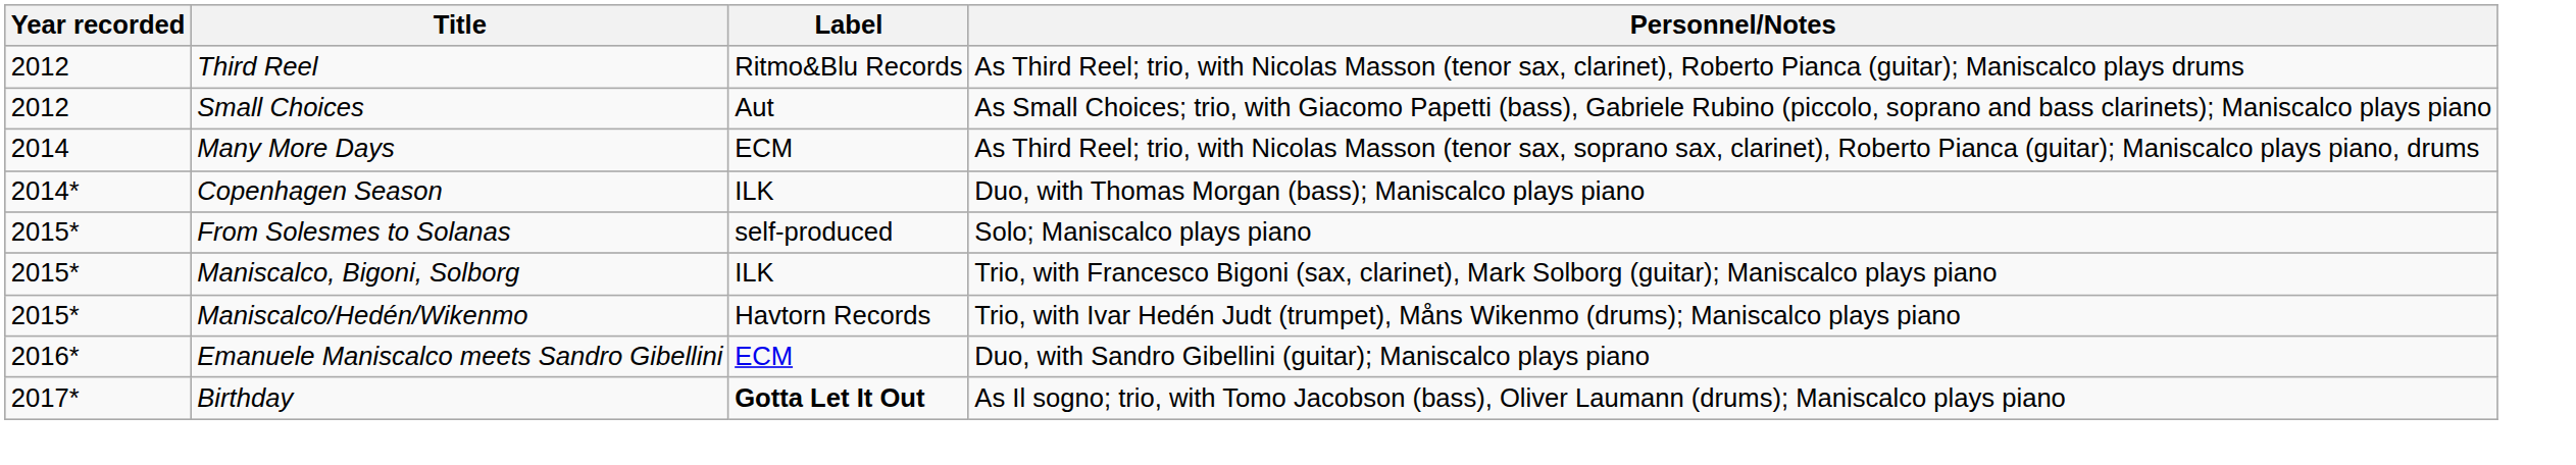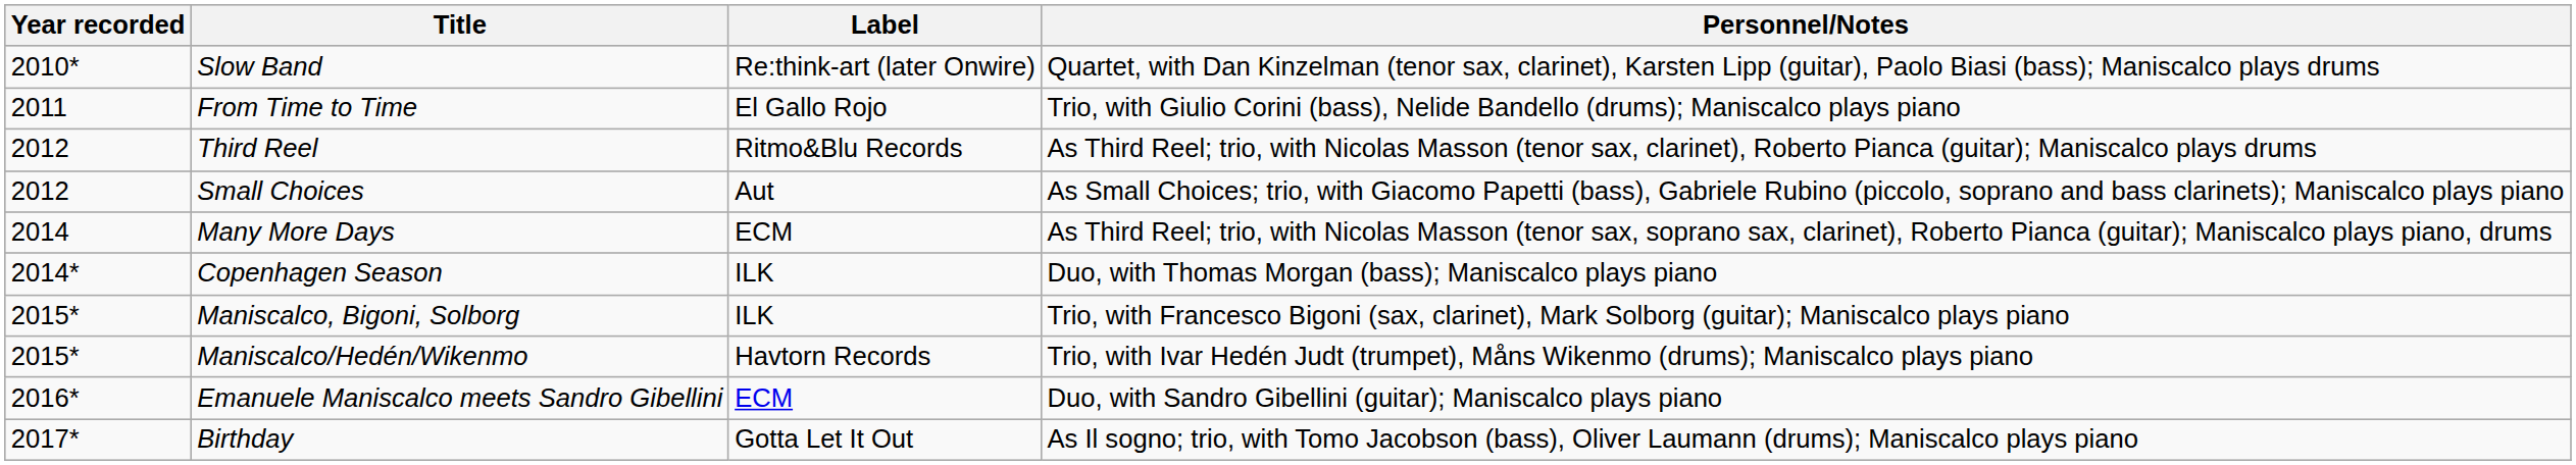 <table class="wikitable sortable">
 <tr>
 <th>Year recorded</th>
 <th>Title</th>
 <th>Label</th>
 <th>Personnel/Notes</th>
+</tr>
+<tr>
+<td>2010*</td>
+<td><em>Slow Band</em></td>
+<td>Re:think-art (later Onwire)</td>
+<td>Quartet, with Dan Kinzelman (tenor sax, clarinet), Karsten Lipp (guitar), Paolo Biasi (bass); Maniscalco plays drums</td>
+</tr>
+<tr>
+<td>2011</td>
+<td><em>From Time to Time</em></td>
+<td>El Gallo Rojo</td>
+<td>Trio, with Giulio Corini (bass), Nelide Bandello (drums); Maniscalco plays piano</td>
 </tr>
 <tr>
 <td>2012</td>
 <td><em>Third Reel</em></td>
 <td>Ritmo&Blu Records</td>
 <td>As Third Reel; trio, with Nicolas Masson (tenor sax, clarinet), Roberto Pianca (guitar); Maniscalco plays drums</td>
 </tr>
 <tr>
 <td>2012</td>
 <td><em>Small Choices</em></td>
 <td>Aut</td>
 <td>As Small Choices; trio, with Giacomo Papetti (bass), Gabriele Rubino (piccolo, soprano and bass clarinets); Maniscalco plays piano</td>
 </tr>
 <tr>
 <td>2014</td>
 <td><em>Many More Days</em></td>
 <td>ECM</td>
 <td>As Third Reel; trio, with Nicolas Masson (tenor sax, soprano sax, clarinet), Roberto Pianca (guitar); Maniscalco plays piano, drums</td>
 </tr>
 <tr>
 <td>2014*</td>
 <td><em>Copenhagen Season</em></td>
 <td>ILK</td>
 <td>Duo, with Thomas Morgan (bass); Maniscalco plays piano</td>
 </tr>
 <tr>
 <td>2015*</td>
-<td><em>From Solesmes to Solanas</em></td>
-<td>self-produced</td>
-<td>Solo; Maniscalco plays piano</td>
-</tr>
-<tr>
-<td>2015*</td>
 <td><em>Maniscalco, Bigoni, Solborg</em></td>
 <td>ILK</td>
 <td>Trio, with Francesco Bigoni (sax, clarinet), Mark Solborg (guitar); Maniscalco plays piano</td>
 </tr>
 <tr>
 <td>2015*</td>
 <td><em>Maniscalco/Hedén/Wikenmo</em></td>
 <td>Havtorn Records</td>
 <td>Trio, with Ivar Hedén Judt (trumpet), Måns Wikenmo (drums); Maniscalco plays piano</td>
 </tr>
 <tr>
 <td>2016*</td>
 <td><em>Emanuele Maniscalco meets Sandro Gibellini</em></td>
 <td><a href='#'>ECM</a></td>
 <td>Duo, with Sandro Gibellini (guitar); Maniscalco plays piano</td>
 </tr>
 <tr>
 <td>2017*</td>
 <td><em>Birthday</em></td>
-<td><strong>Gotta Let It Out</strong></td>
+<td>Gotta Let It Out</td>
 <td>As Il sogno; trio, with Tomo Jacobson (bass), Oliver Laumann (drums); Maniscalco plays piano</td>
 </tr>
 </table>
